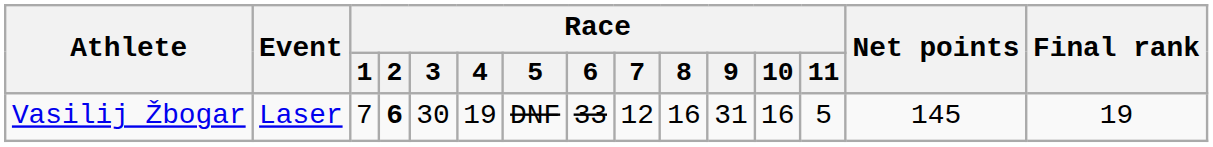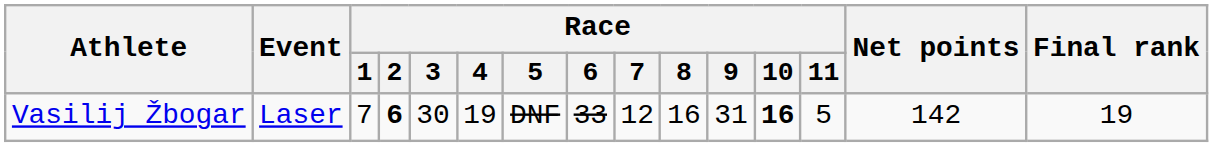 <table class="wikitable" style="font-size:90%">
 <tr>
 <th rowspan="2">Athlete</th>
 <th rowspan="2">Event</th>
 <th colspan=11>Race</th>
 <th rowspan=2>Net points</th>
 <th rowspan=2>Final rank</th>
 </tr>
 <tr style="font-size:95%">
 <th>1</th>
 <th>2</th>
 <th>3</th>
 <th>4</th>
 <th>5</th>
 <th>6</th>
 <th>7</th>
 <th>8</th>
 <th>9</th>
 <th>10</th>
 <th>11</th>
 </tr>
 <tr align=center>
 <td align=left><a href='#'>Vasilij Žbogar</a></td>
 <td align=left><a href='#'>Laser</a></td>
 <td>7</td>
 <td><strong>6</strong></td>
 <td>30</td>
 <td>19</td>
 <td><s>DNF</s></td>
 <td><s>33</s></td>
 <td>12</td>
 <td>16</td>
 <td>31</td>
-<td>16</td>
+<td><strong>16</strong></td>
 <td>5</td>
-<td>145</td>
+<td>142</td>
 <td>19</td>
 </tr>
 </table>
